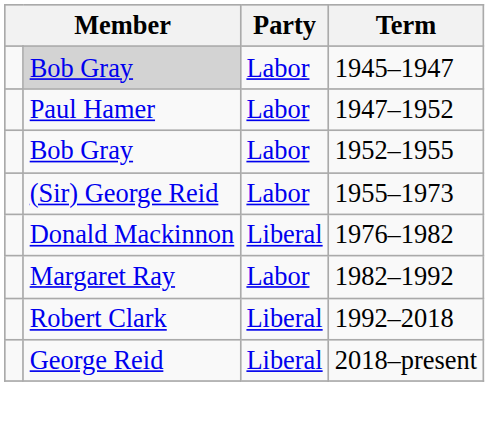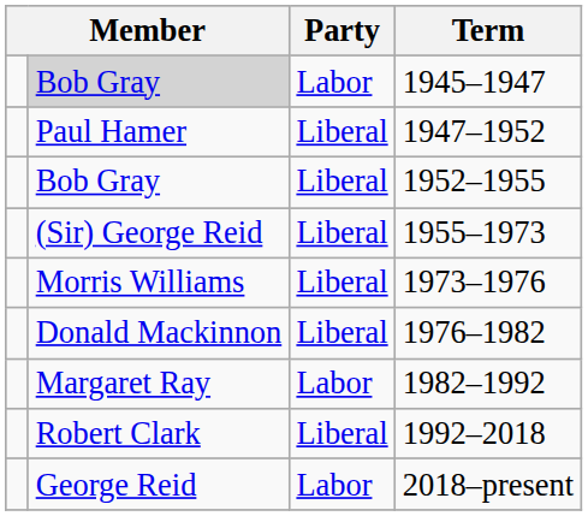 <table class="wikitable">
 <tr>
 <th colspan="2">Member</th>
 <th>Party</th>
 <th>Term</th>
 </tr>
 <tr>
 <td> </td>
 <td style="background: lightgrey;"><a href='#'>Bob Gray</a></td>
 <td><a href='#'>Labor</a></td>
 <td>1945–1947</td>
 </tr>
 <tr>
 <td> </td>
 <td><a href='#'>Paul Hamer</a></td>
-<td><a href='#'>Labor</a></td>
+<td><a href='#'>Liberal</a></td>
 <td>1947–1952</td>
 </tr>
 <tr>
 <td> </td>
 <td><a href='#'>Bob Gray</a></td>
-<td><a href='#'>Labor</a></td>
+<td><a href='#'>Liberal</a></td>
 <td>1952–1955</td>
 </tr>
 <tr>
 <td> </td>
 <td><a href='#'>(Sir) George Reid</a></td>
-<td><a href='#'>Labor</a></td>
+<td><a href='#'>Liberal</a></td>
 <td>1955–1973</td>
+</tr>
+<tr>
+<td> </td>
+<td><a href='#'>Morris Williams</a></td>
+<td><a href='#'>Liberal</a></td>
+<td>1973–1976</td>
 </tr>
 <tr>
 <td> </td>
 <td><a href='#'>Donald Mackinnon</a></td>
 <td><a href='#'>Liberal</a></td>
 <td>1976–1982</td>
 </tr>
 <tr>
 <td> </td>
 <td><a href='#'>Margaret Ray</a></td>
 <td><a href='#'>Labor</a></td>
 <td>1982–1992</td>
 </tr>
 <tr>
 <td> </td>
 <td><a href='#'>Robert Clark</a></td>
 <td><a href='#'>Liberal</a></td>
 <td>1992–2018</td>
 </tr>
 <tr>
 <td> </td>
 <td><a href='#'>George Reid</a></td>
-<td><a href='#'>Liberal</a></td>
+<td><a href='#'>Labor</a></td>
 <td>2018–present</td>
 </tr>
 </table>
